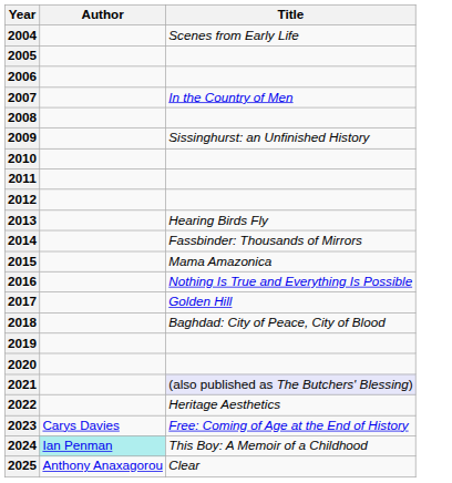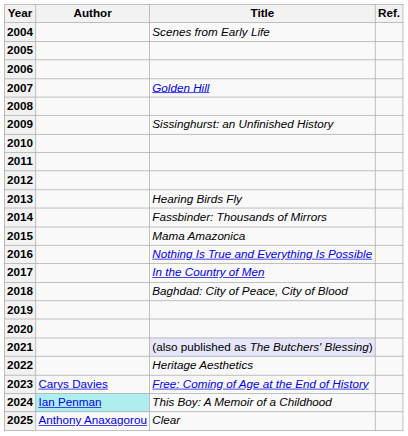 <table class="wikitable sortable mw-collapsible">
 <tr>
 <th>Year</th>
 <th>Author</th>
 <th>Title</th>
+<th>Ref.</th>
 </tr>
 <tr>
 <th>2004</th>
 <td></td>
 <td><em>Scenes from Early Life</em></td>
+<td></td>
 </tr>
 <tr>
 <th>2005</th>
 <td></td>
 <td><em></em></td>
+<td></td>
 </tr>
 <tr>
 <th>2006</th>
 <td></td>
 <td><em></em></td>
+<td></td>
 </tr>
 <tr>
 <th>2007</th>
 <td></td>
-<td><em><a href='#'>In the Country of Men</a></em></td>
+<td><em><a href='#'>Golden Hill</a></em></td>
+<td></td>
 </tr>
 <tr>
 <th>2008</th>
 <td></td>
 <td><em></em></td>
+<td></td>
 </tr>
 <tr>
 <th>2009</th>
 <td></td>
 <td><em>Sissinghurst: an Unfinished History</em></td>
+<td></td>
 </tr>
 <tr>
 <th>2010</th>
 <td></td>
 <td><em></em></td>
+<td></td>
 </tr>
 <tr>
 <th>2011</th>
 <td></td>
 <td><em></em></td>
+<td></td>
 </tr>
 <tr>
 <th>2012</th>
 <td></td>
 <td><em></em></td>
+<td></td>
 </tr>
 <tr>
 <th>2013</th>
 <td></td>
 <td><em>Hearing Birds Fly</em></td>
+<td></td>
 </tr>
 <tr>
 <th>2014</th>
 <td></td>
 <td><em>Fassbinder: Thousands of Mirrors</em></td>
+<td></td>
 </tr>
 <tr>
 <th>2015</th>
 <td></td>
 <td><em>Mama Amazonica</em></td>
+<td></td>
 </tr>
 <tr>
 <th>2016</th>
 <td></td>
 <td><em><a href='#'>Nothing Is True and Everything Is Possible</a></em></td>
+<td></td>
 </tr>
 <tr>
 <th>2017</th>
 <td></td>
-<td><em><a href='#'>Golden Hill</a></em></td>
+<td><em><a href='#'>In the Country of Men</a></em></td>
+<td></td>
 </tr>
 <tr>
 <th>2018</th>
 <td></td>
 <td><em>Baghdad: City of Peace, City of Blood</em></td>
+<td></td>
 </tr>
 <tr>
 <th>2019</th>
 <td></td>
 <td><em></em></td>
+<td></td>
 </tr>
 <tr>
 <th>2020</th>
 <td></td>
 <td><em></em></td>
+<td></td>
 </tr>
 <tr>
 <th>2021</th>
 <td></td>
 <td style="background: lavender;"><em></em> (also published as <em>The Butchers' Blessing</em>)</td>
+<td></td>
 </tr>
 <tr>
 <th>2022</th>
 <td></td>
 <td><em>Heritage Aesthetics</em></td>
+<td></td>
 </tr>
 <tr>
 <th>2023</th>
 <td><a href='#'>Carys Davies</a></td>
 <td><em><a href='#'>Free: Coming of Age at the End of History</a></em></td>
+<td></td>
 </tr>
 <tr>
 <th>2024</th>
 <td style="background: paleturquoise;"><a href='#'>Ian Penman</a></td>
 <td><em>This Boy: A Memoir of a Childhood</em></td>
+<td></td>
 </tr>
 <tr>
 <th>2025</th>
 <td><a href='#'>Anthony Anaxagorou</a></td>
 <td><em>Clear</em></td>
+<td></td>
 </tr>
 </table>
